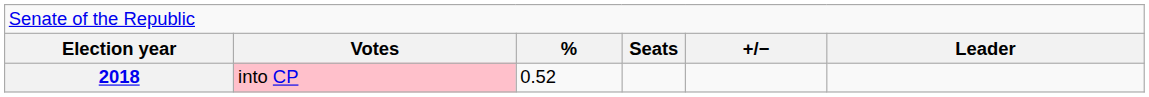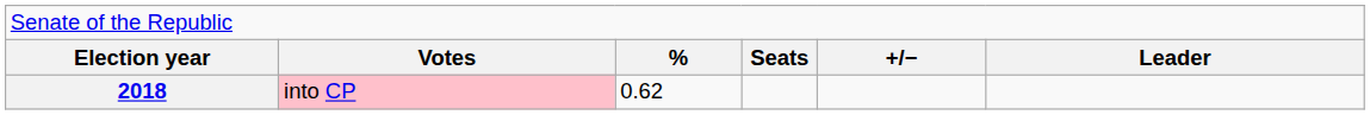 <table class=wikitable style="width:50%; border:1px #AAAAFF solid">
 <tr>
 <td colspan=7><a href='#'>Senate of the Republic</a></td>
 </tr>
 <tr>
 <th width=13%>Election year</th>
 <th width=16%>Votes</th>
 <th width=6%>%</th>
 <th width=1%>Seats</th>
 <th width=8%>+/−</th>
 <th width=18%>Leader</th>
 </tr>
 <tr>
 <th><a href='#'>2018</a></th>
 <td style="background: pink;">into <a href='#'>CP</a></td>
-<td>0.52</td>
+<td>0.62</td>
 <td></td>
 <td></td>
 <td></td>
 </tr>
 </table>
